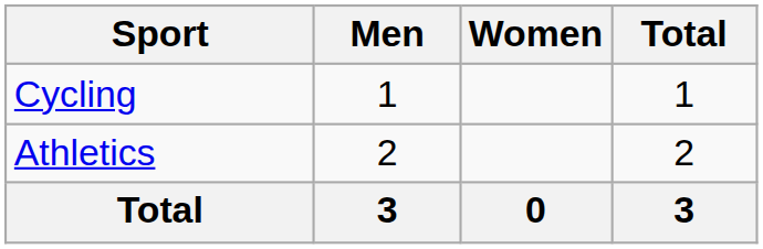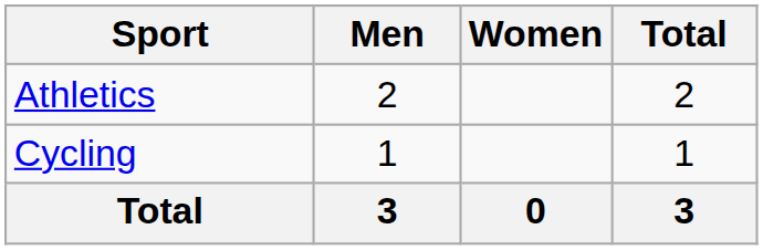 <table class="wikitable sortable" style="text-align:center">
 <tr>
 <th width=125>Sport</th>
 <th width=55>Men</th>
 <th width=55>Women</th>
 <th width=55>Total</th>
 </tr>
 <tr>
+<td align=left><a href='#'>Athletics</a></td>
+<td>2</td>
+<td></td>
+<td>2</td>
+</tr>
+<tr>
 <td align="left"><a href='#'>Cycling</a></td>
 <td>1</td>
 <td></td>
 <td>1</td>
-</tr>
-<tr>
-<td align=left><a href='#'>Athletics</a></td>
-<td>2</td>
-<td></td>
-<td>2</td>
 </tr>
 <tr>
 <th>Total</th>
 <th>3</th>
 <th>0</th>
 <th>3</th>
 </tr>
 </table>
